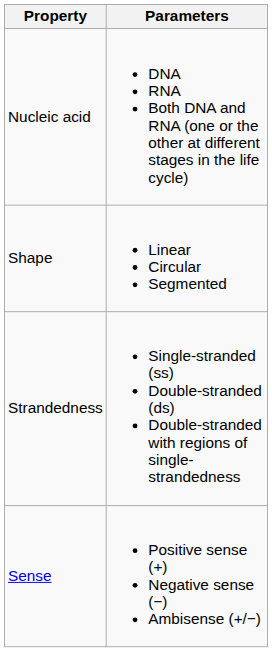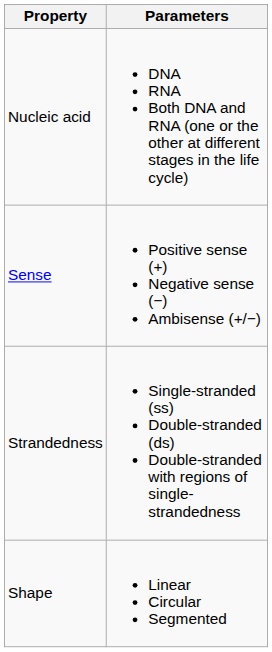 <table class="wikitable floatright" width=275px>
 <tr>
 <th>Property</th>
 <th>Parameters</th>
 </tr>
 <tr>
 <td>Nucleic acid</td>
 <td><br><ul><li>DNA</li><li>RNA</li><li>Both DNA and RNA (one or the other at different stages in the life cycle)</li></ul></td>
 </tr>
 <tr>
-<td>Shape</td>
-<td><br><ul><li>Linear</li><li>Circular</li><li>Segmented</li></ul></td>
+<td><a href='#'>Sense</a></td>
+<td><br><ul><li>Positive sense (+)</li><li>Negative sense (−)</li><li>Ambisense (+/−)</li></ul></td>
 </tr>
 <tr>
 <td>Strandedness</td>
 <td><br><ul><li>Single-stranded (ss)</li><li>Double-stranded (ds)</li><li>Double-stranded with regions of single-strandedness</li></ul></td>
 </tr>
 <tr>
-<td><a href='#'>Sense</a></td>
-<td><br><ul><li>Positive sense (+)</li><li>Negative sense (−)</li><li>Ambisense (+/−)</li></ul></td>
+<td>Shape</td>
+<td><br><ul><li>Linear</li><li>Circular</li><li>Segmented</li></ul></td>
 </tr>
 </table>
